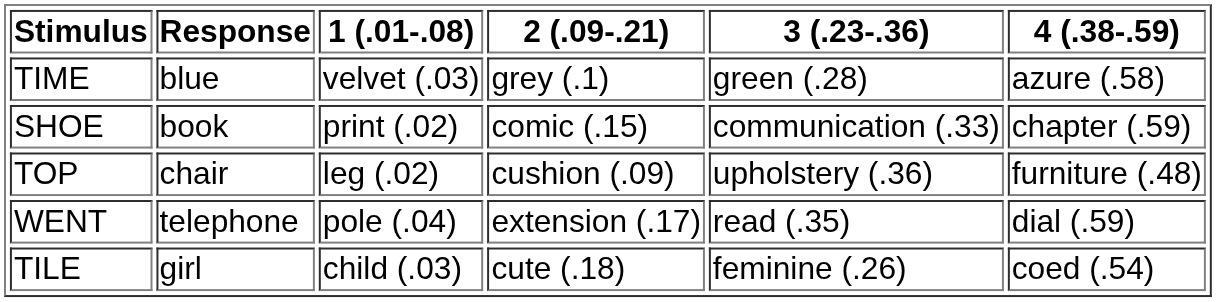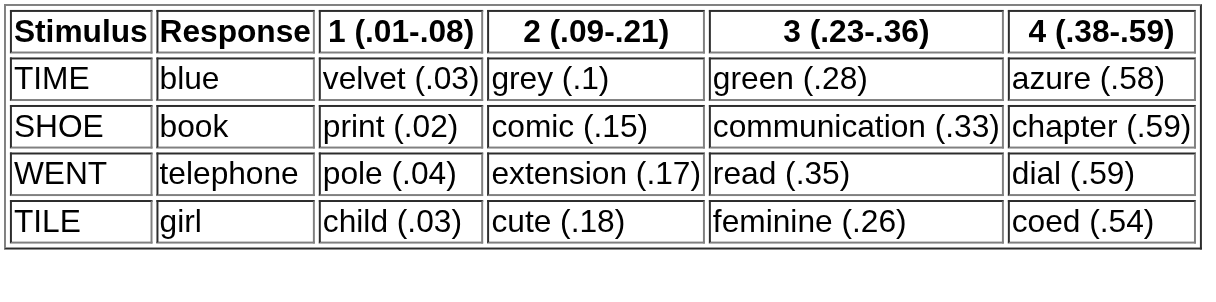 <table border="1">
 <tr>
 <th>Stimulus</th>
 <th>Response</th>
 <th>1 (.01-.08)</th>
 <th>2 (.09-.21)</th>
 <th>3 (.23-.36)</th>
 <th>4 (.38-.59)</th>
 </tr>
 <tr>
 <td>TIME</td>
 <td>blue</td>
 <td>velvet (.03)</td>
 <td>grey (.1)</td>
 <td>green (.28)</td>
 <td>azure (.58)</td>
 </tr>
 <tr>
 <td>SHOE</td>
 <td>book</td>
 <td>print (.02)</td>
 <td>comic (.15)</td>
 <td>communication (.33)</td>
 <td>chapter (.59)</td>
 </tr>
 <tr>
-<td>TOP</td>
-<td>chair</td>
-<td>leg (.02)</td>
-<td>cushion (.09)</td>
-<td>upholstery (.36)</td>
-<td>furniture (.48)</td>
-</tr>
-<tr>
 <td>WENT</td>
 <td>telephone</td>
 <td>pole (.04)</td>
 <td>extension (.17)</td>
 <td>read (.35)</td>
 <td>dial (.59)</td>
 </tr>
 <tr>
 <td>TILE</td>
 <td>girl</td>
 <td>child (.03)</td>
 <td>cute (.18)</td>
 <td>feminine (.26)</td>
 <td>coed (.54)</td>
 </tr>
 </table>
